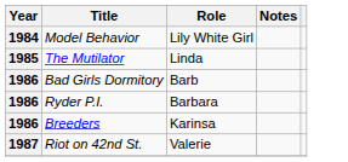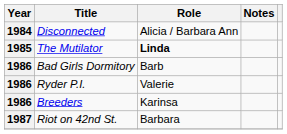 <table class="wikitable plainrowheaders sortable" style="margin-right: 0;">
 <tr>
 <th scope="col">Year</th>
 <th scope="col">Title</th>
 <th scope="col">Role</th>
 <th scope="col" class="unsortable">Notes</th>
 <th scope="col" class="unsortable"></th>
 </tr>
 <tr>
 <th scope="row">1984</th>
-<td><em>Model Behavior</em></td>
-<td>Lily White Girl</td>
+<td><em><a href='#'>Disconnected</a></em></td>
+<td>Alicia / Barbara Ann</td>
 <td></td>
 <td style="text-align:center;"></td>
 </tr>
 <tr>
 <th scope="row">1985</th>
 <td><em><a href='#'>The Mutilator</a></em></td>
-<td>Linda</td>
+<td><strong>Linda</strong></td>
 <td></td>
 <td style="text-align:center;"></td>
 </tr>
 <tr>
 <th scope="row">1986</th>
 <td><em>Bad Girls Dormitory</em></td>
 <td>Barb</td>
 <td></td>
 <td style="text-align:center;"></td>
 </tr>
 <tr>
 <th scope="row">1986</th>
 <td><em>Ryder P.I.</em></td>
-<td>Barbara</td>
+<td>Valerie</td>
 <td></td>
 <td style="text-align:center;"></td>
 </tr>
 <tr>
 <th scope="row">1986</th>
 <td><em><a href='#'>Breeders</a></em></td>
 <td>Karinsa</td>
 <td></td>
 <td style="text-align:center;"></td>
 </tr>
 <tr>
 <th scope="row">1987</th>
 <td><em>Riot on 42nd St.</em></td>
-<td>Valerie</td>
+<td>Barbara</td>
 <td></td>
 <td style="text-align:center;"></td>
 </tr>
 <tr>
 </tr>
 </table>
